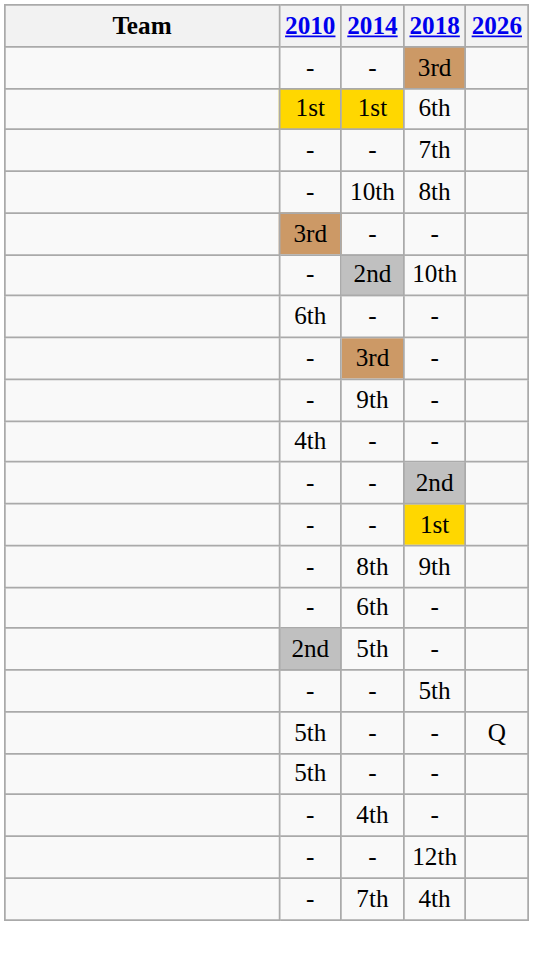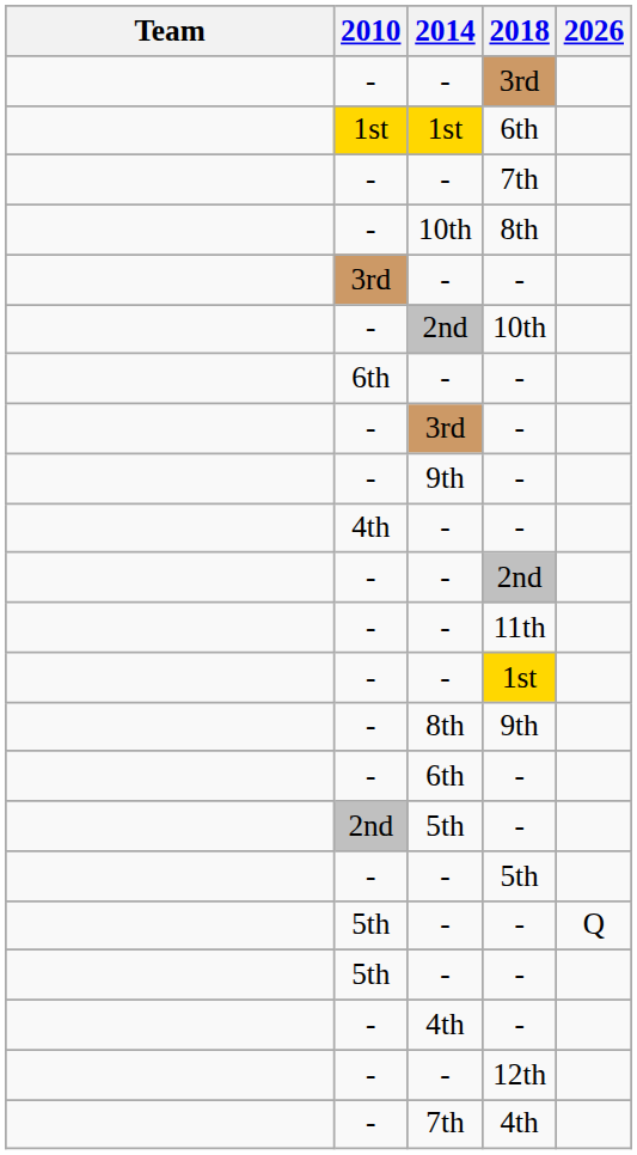 <table class=wikitable style="text-align:center; font-size:90%">
 <tr>
 <th width=150>Team</th>
 <th><a href='#'>2010</a></th>
 <th><a href='#'>2014</a></th>
 <th><a href='#'>2018</a></th>
 <th><a href='#'>2026</a></th>
 </tr>
 <tr>
 <td align=left></td>
 <td>-</td>
 <td>-</td>
 <td bgcolor=cc9966>3rd</td>
 <td></td>
 </tr>
 <tr>
 <td align=left></td>
 <td bgcolor=gold>1st</td>
 <td bgcolor=gold>1st</td>
 <td>6th</td>
 <td></td>
 </tr>
 <tr>
 <td align=left></td>
 <td>-</td>
 <td>-</td>
 <td>7th</td>
 <td></td>
 </tr>
 <tr>
 <td align=left></td>
 <td>-</td>
 <td>10th</td>
 <td>8th</td>
 <td></td>
 </tr>
 <tr>
 <td align=left></td>
 <td bgcolor=cc9966>3rd</td>
 <td>-</td>
 <td>-</td>
 <td></td>
 </tr>
 <tr>
 <td align=left></td>
 <td>-</td>
 <td bgcolor=silver>2nd</td>
 <td>10th</td>
 <td></td>
 </tr>
 <tr>
 <td align=left></td>
 <td>6th</td>
 <td>-</td>
 <td>-</td>
 <td></td>
 </tr>
 <tr>
 <td align=left></td>
 <td>-</td>
 <td bgcolor=cc9966>3rd</td>
 <td>-</td>
 <td></td>
 </tr>
 <tr>
 <td align=left></td>
 <td>-</td>
 <td>9th</td>
 <td>-</td>
 <td></td>
 </tr>
 <tr>
 <td align=left></td>
 <td>4th</td>
 <td>-</td>
 <td>-</td>
 <td></td>
 </tr>
 <tr>
 <td align=left></td>
 <td>-</td>
 <td>-</td>
 <td bgcolor=silver>2nd</td>
 <td></td>
 </tr>
 <tr>
 <td align=left></td>
 <td>-</td>
 <td>-</td>
+<td>11th</td>
+<td></td>
+</tr>
+<tr>
+<td align=left></td>
+<td>-</td>
+<td>-</td>
 <td bgcolor=gold>1st</td>
 <td></td>
 </tr>
 <tr>
 <td align=left></td>
 <td>-</td>
 <td>8th</td>
 <td>9th</td>
 <td></td>
 </tr>
 <tr>
 <td align=left></td>
 <td>-</td>
 <td>6th</td>
 <td>-</td>
 <td></td>
 </tr>
 <tr>
 <td align=left></td>
 <td bgcolor=silver>2nd</td>
 <td>5th</td>
 <td>-</td>
 <td></td>
 </tr>
 <tr>
 <td align=left></td>
 <td>-</td>
 <td>-</td>
 <td>5th</td>
 <td></td>
 </tr>
 <tr>
 <td align=left></td>
 <td>5th</td>
 <td>-</td>
 <td>-</td>
 <td>Q</td>
 </tr>
 <tr>
 <td align=left></td>
 <td>5th</td>
 <td>-</td>
 <td>-</td>
 <td></td>
 </tr>
 <tr>
 <td align=left></td>
 <td>-</td>
 <td>4th</td>
 <td>-</td>
 <td></td>
 </tr>
 <tr>
 <td align=left></td>
 <td>-</td>
 <td>-</td>
 <td>12th</td>
 <td></td>
 </tr>
 <tr>
 <td align=left></td>
 <td>-</td>
 <td>7th</td>
 <td>4th</td>
 <td></td>
 </tr>
 </table>
